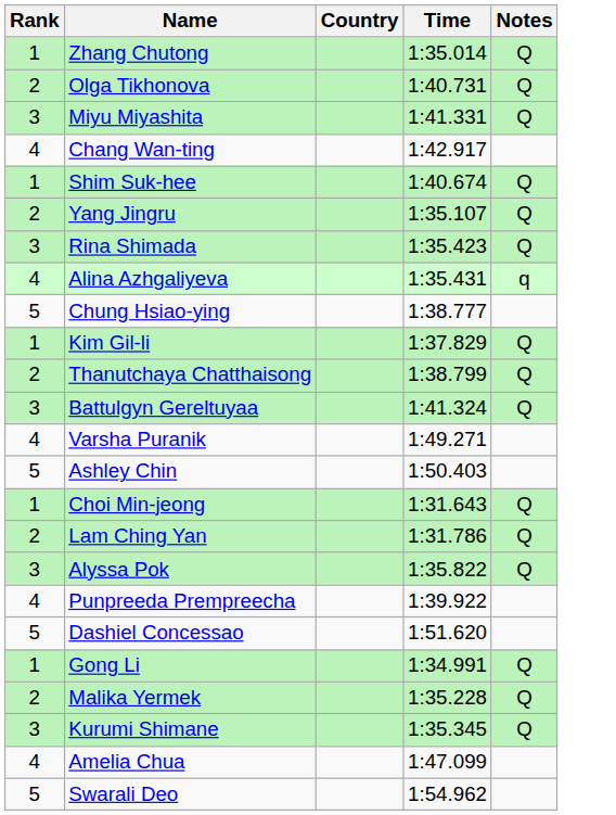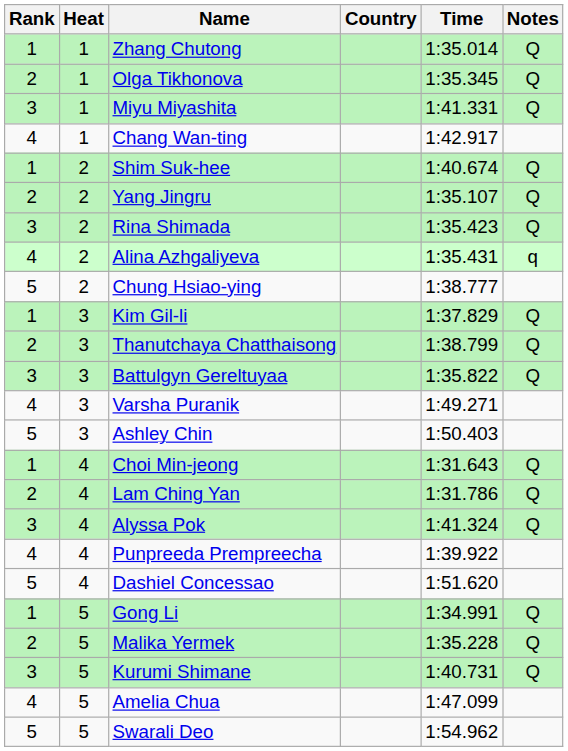 <table class="wikitable sortable" style="text-align:center">
 <tr>
 <th>Rank</th>
+<th>Heat</th>
 <th>Name</th>
 <th>Country</th>
 <th>Time</th>
 <th>Notes</th>
 </tr>
 <tr bgcolor=bbf3bb>
+<td>1</td>
 <td>1</td>
 <td align=left><a href='#'>Zhang Chutong</a></td>
 <td align=left></td>
 <td>1:35.014</td>
 <td>Q</td>
 </tr>
 <tr bgcolor=bbf3bb>
 <td>2</td>
+<td>1</td>
 <td align=left><a href='#'>Olga Tikhonova</a></td>
 <td align=left></td>
-<td>1:40.731</td>
+<td>1:35.345</td>
 <td>Q</td>
 </tr>
 <tr bgcolor=bbf3bb>
 <td>3</td>
+<td>1</td>
 <td align=left><a href='#'>Miyu Miyashita</a></td>
 <td align=left></td>
 <td>1:41.331</td>
 <td>Q</td>
 </tr>
 <tr>
 <td>4</td>
+<td>1</td>
 <td align=left><a href='#'>Chang Wan-ting</a></td>
 <td align=left></td>
 <td>1:42.917</td>
 <td></td>
 </tr>
 <tr bgcolor=bbf3bb>
 <td>1</td>
+<td>2</td>
 <td align=left><a href='#'>Shim Suk-hee</a></td>
 <td align=left></td>
 <td>1:40.674</td>
 <td>Q</td>
 </tr>
 <tr bgcolor=bbf3bb>
+<td>2</td>
 <td>2</td>
 <td align=left><a href='#'>Yang Jingru</a></td>
 <td align=left></td>
 <td>1:35.107</td>
 <td>Q</td>
 </tr>
 <tr bgcolor=bbf3bb>
 <td>3</td>
+<td>2</td>
 <td align=left><a href='#'>Rina Shimada</a></td>
 <td align=left></td>
 <td>1:35.423</td>
 <td>Q</td>
 </tr>
 <tr bgcolor=ccffcc>
 <td>4</td>
+<td>2</td>
 <td align=left><a href='#'>Alina Azhgaliyeva</a></td>
 <td align=left></td>
 <td>1:35.431</td>
 <td>q</td>
 </tr>
 <tr>
 <td>5</td>
+<td>2</td>
 <td align=left><a href='#'>Chung Hsiao-ying</a></td>
 <td align=left></td>
 <td>1:38.777</td>
 <td></td>
 </tr>
 <tr bgcolor=bbf3bb>
 <td>1</td>
+<td>3</td>
 <td align=left><a href='#'>Kim Gil-li</a></td>
 <td align=left></td>
 <td>1:37.829</td>
 <td>Q</td>
 </tr>
 <tr bgcolor=bbf3bb>
 <td>2</td>
+<td>3</td>
 <td align=left><a href='#'>Thanutchaya Chatthaisong</a></td>
 <td align=left></td>
 <td>1:38.799</td>
 <td>Q</td>
 </tr>
 <tr bgcolor=bbf3bb>
 <td>3</td>
+<td>3</td>
 <td align=left><a href='#'>Battulgyn Gereltuyaa</a></td>
 <td align=left></td>
-<td>1:41.324</td>
+<td>1:35.822</td>
 <td>Q</td>
 </tr>
 <tr>
 <td>4</td>
+<td>3</td>
 <td align=left><a href='#'>Varsha Puranik</a></td>
 <td align=left></td>
 <td>1:49.271</td>
 <td></td>
 </tr>
 <tr>
 <td>5</td>
+<td>3</td>
 <td align=left><a href='#'>Ashley Chin</a></td>
 <td align=left></td>
 <td>1:50.403</td>
 <td></td>
 </tr>
 <tr bgcolor=bbf3bb>
 <td>1</td>
+<td>4</td>
 <td align=left><a href='#'>Choi Min-jeong</a></td>
 <td align=left></td>
 <td>1:31.643</td>
 <td>Q</td>
 </tr>
 <tr bgcolor=bbf3bb>
 <td>2</td>
+<td>4</td>
 <td align=left><a href='#'>Lam Ching Yan</a></td>
 <td align=left></td>
 <td>1:31.786</td>
 <td>Q</td>
 </tr>
 <tr bgcolor=bbf3bb>
 <td>3</td>
+<td>4</td>
 <td align=left><a href='#'>Alyssa Pok</a></td>
 <td align=left></td>
-<td>1:35.822</td>
+<td>1:41.324</td>
 <td>Q</td>
 </tr>
 <tr>
+<td>4</td>
 <td>4</td>
 <td align=left><a href='#'>Punpreeda Prempreecha</a></td>
 <td align=left></td>
 <td>1:39.922</td>
 <td></td>
 </tr>
 <tr>
 <td>5</td>
+<td>4</td>
 <td align=left><a href='#'>Dashiel Concessao</a></td>
 <td align=left></td>
 <td>1:51.620</td>
 <td></td>
 </tr>
 <tr bgcolor=bbf3bb>
 <td>1</td>
+<td>5</td>
 <td align=left><a href='#'>Gong Li</a></td>
 <td align=left></td>
 <td>1:34.991</td>
 <td>Q</td>
 </tr>
 <tr bgcolor=bbf3bb>
 <td>2</td>
+<td>5</td>
 <td align=left><a href='#'>Malika Yermek</a></td>
 <td align=left></td>
 <td>1:35.228</td>
 <td>Q</td>
 </tr>
 <tr bgcolor=bbf3bb>
 <td>3</td>
+<td>5</td>
 <td align=left><a href='#'>Kurumi Shimane</a></td>
 <td align=left></td>
-<td>1:35.345</td>
+<td>1:40.731</td>
 <td>Q</td>
 </tr>
 <tr>
 <td>4</td>
+<td>5</td>
 <td align=left><a href='#'>Amelia Chua</a></td>
 <td align=left></td>
 <td>1:47.099</td>
 <td></td>
 </tr>
 <tr>
 <td>5</td>
+<td>5</td>
 <td align=left><a href='#'>Swarali Deo</a></td>
 <td align=left></td>
 <td>1:54.962</td>
 <td></td>
 </tr>
 </table>
